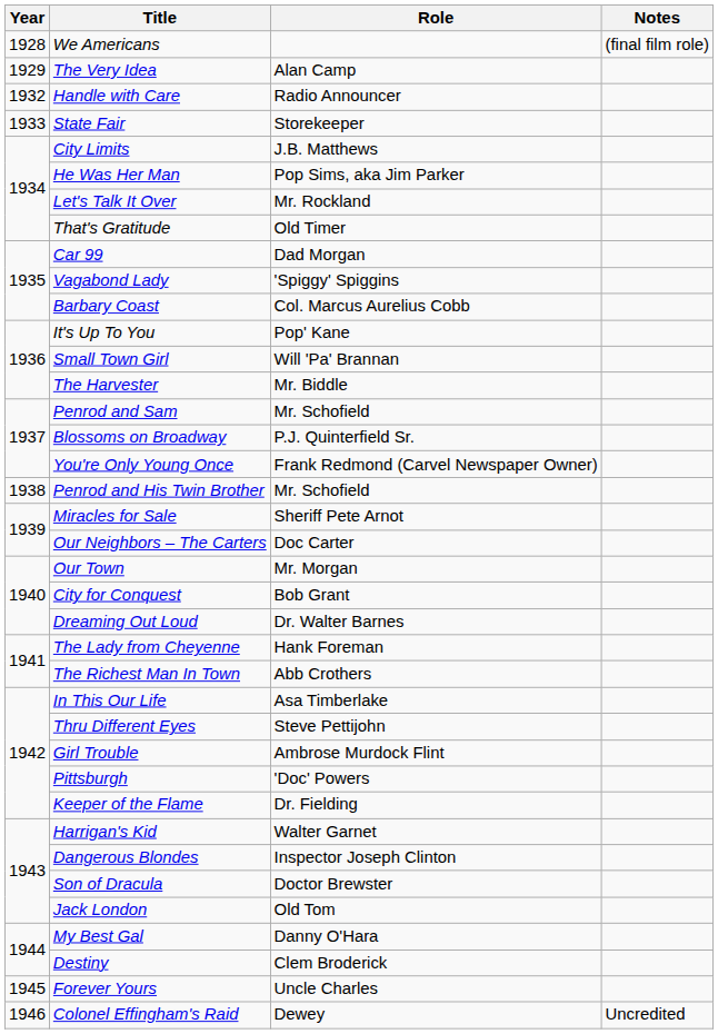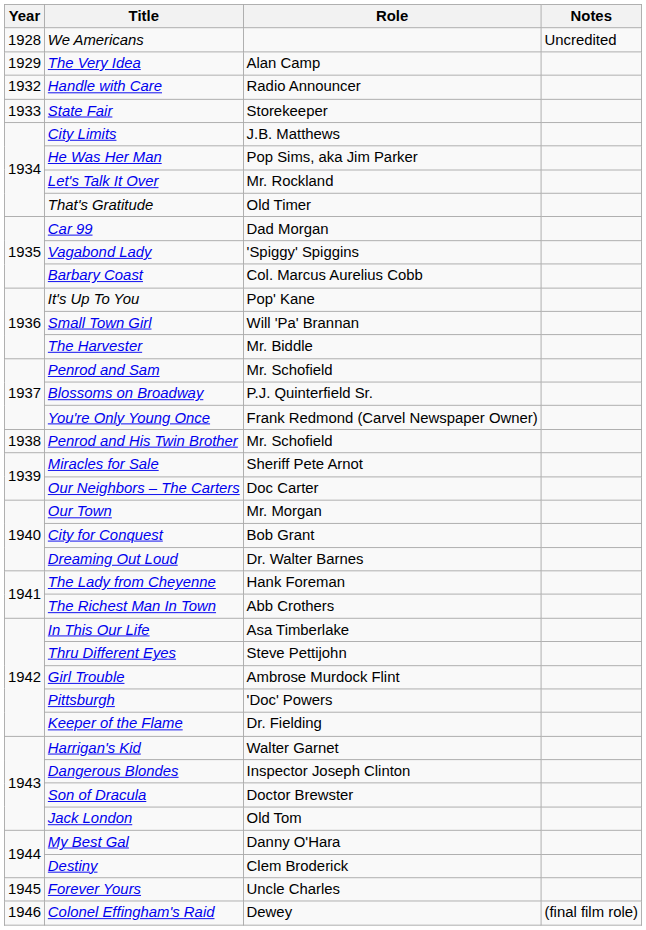 <table class="wikitable">
 <tr>
 <th>Year</th>
 <th>Title</th>
 <th>Role</th>
 <th>Notes</th>
 </tr>
 <tr>
 <td>1928</td>
 <td><em>We Americans</em></td>
 <td></td>
-<td>(final film role)</td>
+<td>Uncredited</td>
 </tr>
 <tr>
 <td>1929</td>
 <td><em><a href='#'>The Very Idea</a></em></td>
 <td>Alan Camp</td>
 <td></td>
 </tr>
 <tr>
 <td>1932</td>
 <td><em><a href='#'>Handle with Care</a></em></td>
 <td>Radio Announcer</td>
 <td></td>
 </tr>
 <tr>
 <td>1933</td>
 <td><em><a href='#'>State Fair</a></em></td>
 <td>Storekeeper</td>
 <td></td>
 </tr>
 <tr>
 <td rowspan=4>1934</td>
 <td><em><a href='#'>City Limits</a></em></td>
 <td>J.B. Matthews</td>
 <td></td>
 </tr>
 <tr>
 <td><em><a href='#'>He Was Her Man</a></em></td>
 <td>Pop Sims, aka Jim Parker</td>
 <td></td>
 </tr>
 <tr>
 <td><em><a href='#'>Let's Talk It Over</a></em></td>
 <td>Mr. Rockland</td>
 <td></td>
 </tr>
 <tr>
 <td><em>That's Gratitude</em></td>
 <td>Old Timer</td>
 <td></td>
 </tr>
 <tr>
 <td rowspan=3>1935</td>
 <td><em><a href='#'>Car 99</a></em></td>
 <td>Dad Morgan</td>
 <td></td>
 </tr>
 <tr>
 <td><em><a href='#'>Vagabond Lady</a></em></td>
 <td>'Spiggy' Spiggins</td>
 <td></td>
 </tr>
 <tr>
 <td><em><a href='#'>Barbary Coast</a></em></td>
 <td>Col. Marcus Aurelius Cobb</td>
 <td></td>
 </tr>
 <tr>
 <td rowspan=3>1936</td>
 <td><em>It's Up To You</em></td>
 <td>Pop' Kane</td>
 <td></td>
 </tr>
 <tr>
 <td><em><a href='#'>Small Town Girl</a></em></td>
 <td>Will 'Pa' Brannan</td>
 <td></td>
 </tr>
 <tr>
 <td><em><a href='#'>The Harvester</a></em></td>
 <td>Mr. Biddle</td>
 <td></td>
 </tr>
 <tr>
 <td rowspan=3>1937</td>
 <td><em><a href='#'>Penrod and Sam</a></em></td>
 <td>Mr. Schofield</td>
 <td></td>
 </tr>
 <tr>
 <td><em><a href='#'>Blossoms on Broadway</a></em></td>
 <td>P.J. Quinterfield Sr.</td>
 <td></td>
 </tr>
 <tr>
 <td><em><a href='#'>You're Only Young Once</a></em></td>
 <td>Frank Redmond (Carvel Newspaper Owner)</td>
 <td></td>
 </tr>
 <tr>
 <td>1938</td>
 <td><em><a href='#'>Penrod and His Twin Brother</a></em></td>
 <td>Mr. Schofield</td>
 <td></td>
 </tr>
 <tr>
 <td rowspan=2>1939</td>
 <td><em><a href='#'>Miracles for Sale</a></em></td>
 <td>Sheriff Pete Arnot</td>
 <td></td>
 </tr>
 <tr>
 <td><em><a href='#'>Our Neighbors – The Carters</a></em></td>
 <td>Doc Carter</td>
 <td></td>
 </tr>
 <tr>
 <td rowspan=3>1940</td>
 <td><em><a href='#'>Our Town</a></em></td>
 <td>Mr. Morgan</td>
 <td></td>
 </tr>
 <tr>
 <td><em><a href='#'>City for Conquest</a></em></td>
 <td>Bob Grant</td>
 <td></td>
 </tr>
 <tr>
 <td><em><a href='#'>Dreaming Out Loud</a></em></td>
 <td>Dr. Walter Barnes</td>
 <td></td>
 </tr>
 <tr>
 <td rowspan=2>1941</td>
 <td><em><a href='#'>The Lady from Cheyenne</a></em></td>
 <td>Hank Foreman</td>
 <td></td>
 </tr>
 <tr>
 <td><em><a href='#'>The Richest Man In Town</a></em></td>
 <td>Abb Crothers</td>
 <td></td>
 </tr>
 <tr>
 <td rowspan=5>1942</td>
 <td><em><a href='#'>In This Our Life</a></em></td>
 <td>Asa Timberlake</td>
 <td></td>
 </tr>
 <tr>
 <td><em><a href='#'>Thru Different Eyes</a></em></td>
 <td>Steve Pettijohn</td>
 <td></td>
 </tr>
 <tr>
 <td><em><a href='#'>Girl Trouble</a></em></td>
 <td>Ambrose Murdock Flint</td>
 <td></td>
 </tr>
 <tr>
 <td><em><a href='#'>Pittsburgh</a></em></td>
 <td>'Doc' Powers</td>
 <td></td>
 </tr>
 <tr>
 <td><em><a href='#'>Keeper of the Flame</a></em></td>
 <td>Dr. Fielding</td>
 <td></td>
 </tr>
 <tr>
 <td rowspan=4>1943</td>
 <td><em><a href='#'>Harrigan's Kid</a></em></td>
 <td>Walter Garnet</td>
 <td></td>
 </tr>
 <tr>
 <td><em><a href='#'>Dangerous Blondes</a></em></td>
 <td>Inspector Joseph Clinton</td>
 <td></td>
 </tr>
 <tr>
 <td><em><a href='#'>Son of Dracula</a></em></td>
 <td>Doctor Brewster</td>
 <td></td>
 </tr>
 <tr>
 <td><em><a href='#'>Jack London</a></em></td>
 <td>Old Tom</td>
 <td></td>
 </tr>
 <tr>
 <td rowspan=2>1944</td>
 <td><em><a href='#'>My Best Gal</a></em></td>
 <td>Danny O'Hara</td>
 <td></td>
 </tr>
 <tr>
 <td><em><a href='#'>Destiny</a></em></td>
 <td>Clem Broderick</td>
 <td></td>
 </tr>
 <tr>
 <td>1945</td>
 <td><em><a href='#'>Forever Yours</a></em></td>
 <td>Uncle Charles</td>
 <td></td>
 </tr>
 <tr>
 <td>1946</td>
 <td><em><a href='#'>Colonel Effingham's Raid</a></em></td>
 <td>Dewey</td>
-<td>Uncredited</td>
+<td>(final film role)</td>
 </tr>
 </table>
